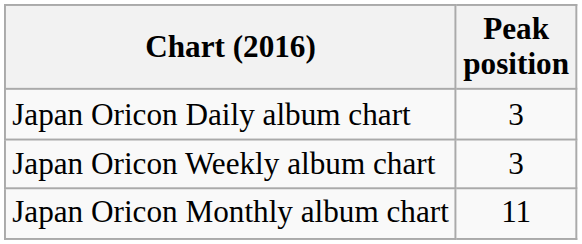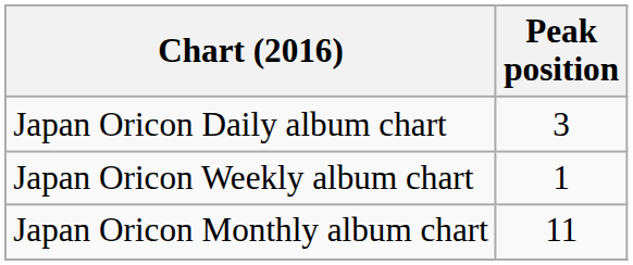 <table class="wikitable">
 <tr>
 <th>Chart (2016)</th>
 <th>Peak<br>position</th>
 </tr>
 <tr>
 <td>Japan Oricon Daily album chart</td>
 <td align="center">3</td>
 </tr>
 <tr>
 <td>Japan Oricon Weekly album chart</td>
-<td align="center">3</td>
+<td align="center">1</td>
 </tr>
 <tr>
 <td>Japan Oricon Monthly album chart</td>
 <td align="center">11</td>
 </tr>
 </table>
